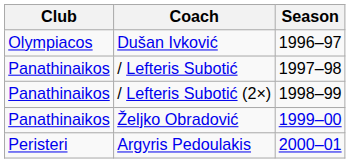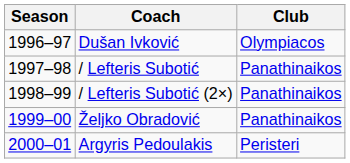 <table class="wikitable sortable">
 <tr>
+<th>Season</th>
+<th>Coach</th>
 <th>Club</th>
-<th>Coach</th>
-<th>Season</th>
 </tr>
 <tr>
+<td style="text-align:center;">1996–97</td>
+<td> <a href='#'>Dušan Ivković</a></td>
 <td><a href='#'>Olympiacos</a></td>
-<td> <a href='#'>Dušan Ivković</a></td>
-<td style="text-align:center;">1996–97</td>
 </tr>
 <tr>
+<td style="text-align:center;">1997–98</td>
+<td>/ <a href='#'>Lefteris Subotić</a></td>
 <td><a href='#'>Panathinaikos</a></td>
-<td>/ <a href='#'>Lefteris Subotić</a></td>
-<td style="text-align:center;">1997–98</td>
 </tr>
 <tr>
+<td style="text-align:center;">1998–99</td>
+<td>/ <a href='#'>Lefteris Subotić</a> (2×)</td>
 <td><a href='#'>Panathinaikos</a></td>
-<td>/ <a href='#'>Lefteris Subotić</a> (2×)</td>
-<td style="text-align:center;">1998–99</td>
 </tr>
 <tr>
+<td style="text-align:center;"><a href='#'>1999–00</a></td>
+<td> <a href='#'>Željko Obradović</a></td>
 <td><a href='#'>Panathinaikos</a></td>
-<td> <a href='#'>Željko Obradović</a></td>
-<td style="text-align:center;"><a href='#'>1999–00</a></td>
 </tr>
 <tr>
+<td style="text-align:center;"><a href='#'>2000–01</a></td>
+<td> <a href='#'>Argyris Pedoulakis</a></td>
 <td><a href='#'>Peristeri</a></td>
-<td> <a href='#'>Argyris Pedoulakis</a></td>
-<td style="text-align:center;"><a href='#'>2000–01</a></td>
 </tr>
 </table>
